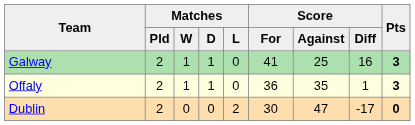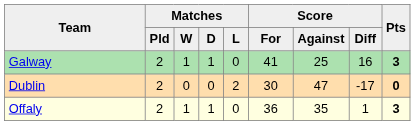 <table style=border-collapse:collapse border=1 cellspacing=0 cellpadding=5>
 <tr align=center bgcolor=#efefef>
 <th rowspan=2 width=165>Team</th>
 <th colspan=4>Matches</th>
 <th colspan=3>Score</th>
 <th rowspan=2width=20>Pts</th>
 </tr>
 <tr align=center bgcolor=#efefef>
 <th width=20>Pld</th>
 <th width=20>W</th>
 <th width=20>D</th>
 <th width=20>L</th>
 <th width=45>For</th>
 <th width=45>Against</th>
 <th width=30>Diff</th>
 </tr>
 <tr align=center style="background:#ACE1AF;">
 <td style="text-align:left;"><a href='#'>Galway</a></td>
 <td>2</td>
 <td>1</td>
 <td>1</td>
 <td>0</td>
 <td>41</td>
 <td>25</td>
 <td>16</td>
 <td><strong>3</strong></td>
 </tr>
+<tr align=center style="background:#FFDEAD;">
+<td style="text-align:left;"><a href='#'>Dublin</a></td>
+<td>2</td>
+<td>0</td>
+<td>0</td>
+<td>2</td>
+<td>30</td>
+<td>47</td>
+<td>-17</td>
+<td><strong>0</strong></td>
+</tr>
 <tr align=center style="background:#FFFFE0;">
 <td style="text-align:left;"><a href='#'>Offaly</a></td>
 <td>2</td>
 <td>1</td>
 <td>1</td>
 <td>0</td>
 <td>36</td>
 <td>35</td>
 <td>1</td>
 <td><strong>3</strong></td>
 </tr>
-<tr align=center style="background:#FFDEAD;">
-<td style="text-align:left;"><a href='#'>Dublin</a></td>
-<td>2</td>
-<td>0</td>
-<td>0</td>
-<td>2</td>
-<td>30</td>
-<td>47</td>
-<td>-17</td>
-<td><strong>0</strong></td>
-</tr>
 </table>
